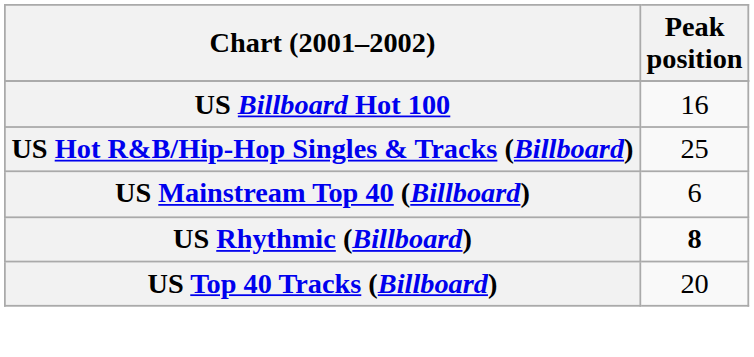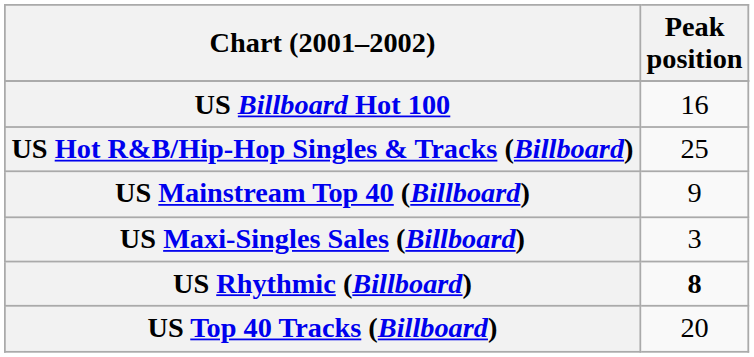 <table class="wikitable sortable plainrowheaders" style="text-align:center">
 <tr>
 <th>Chart (2001–2002)</th>
 <th>Peak<br>position</th>
 </tr>
 <tr>
 </tr>
 <tr>
 </tr>
 <tr>
 </tr>
 <tr>
 <th scope="row">US <a href='#'><em>Billboard</em> Hot 100</a></th>
 <td>16</td>
 </tr>
 <tr>
 <th scope="row">US <a href='#'>Hot R&B/Hip-Hop Singles & Tracks</a> (<em><a href='#'>Billboard</a></em>)</th>
 <td>25</td>
 </tr>
 <tr>
 <th scope="row">US <a href='#'>Mainstream Top 40</a> (<em><a href='#'>Billboard</a></em>)</th>
-<td>6</td>
+<td>9</td>
+</tr>
+<tr>
+<th scope="row">US <a href='#'>Maxi-Singles Sales</a> (<em><a href='#'>Billboard</a></em>)</th>
+<td>3</td>
 </tr>
 <tr>
 <th scope="row">US <a href='#'>Rhythmic</a> (<em><a href='#'>Billboard</a></em>)</th>
 <td><strong>8</strong></td>
 </tr>
 <tr>
 <th scope="row">US <a href='#'>Top 40 Tracks</a> (<em><a href='#'>Billboard</a></em>)</th>
 <td>20</td>
 </tr>
 </table>
